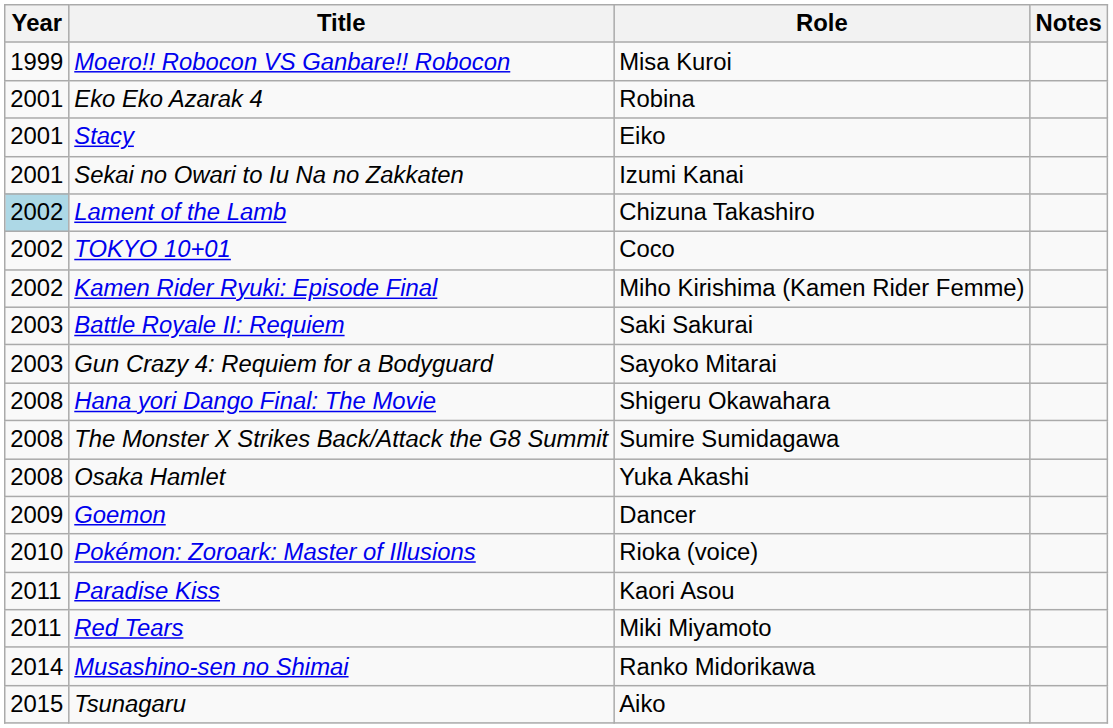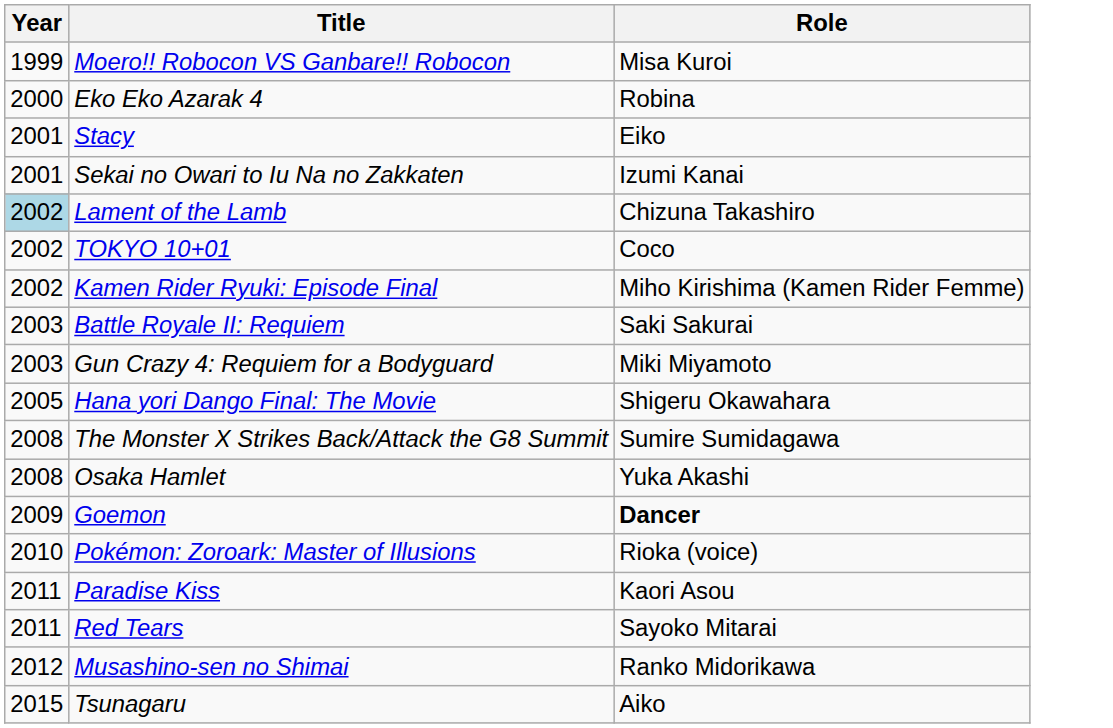 <table class="wikitable sortable">
 <tr>
 <th>Year</th>
 <th>Title</th>
 <th>Role</th>
-<th>Notes</th>
 </tr>
 <tr>
 <td>1999</td>
 <td><em><a href='#'>Moero!! Robocon VS Ganbare!! Robocon</a></em></td>
 <td>Misa Kuroi</td>
-<td></td>
 </tr>
 <tr>
-<td>2001</td>
+<td>2000</td>
 <td><em>Eko Eko Azarak 4</em></td>
 <td>Robina</td>
-<td></td>
 </tr>
 <tr>
 <td>2001</td>
 <td><em><a href='#'>Stacy</a></em></td>
 <td>Eiko</td>
-<td></td>
 </tr>
 <tr>
 <td>2001</td>
 <td><em>Sekai no Owari to Iu Na no Zakkaten</em></td>
 <td>Izumi Kanai</td>
-<td></td>
 </tr>
 <tr>
 <td style="background: lightblue;">2002</td>
 <td><em><a href='#'>Lament of the Lamb</a></em></td>
 <td>Chizuna Takashiro</td>
-<td></td>
 </tr>
 <tr>
 <td>2002</td>
 <td><em><a href='#'>TOKYO 10+01</a></em></td>
 <td>Coco</td>
-<td></td>
 </tr>
 <tr>
 <td>2002</td>
 <td><em><a href='#'>Kamen Rider Ryuki: Episode Final</a></em></td>
 <td>Miho Kirishima (Kamen Rider Femme)</td>
-<td></td>
 </tr>
 <tr>
 <td>2003</td>
 <td><em><a href='#'>Battle Royale II: Requiem</a></em></td>
 <td>Saki Sakurai</td>
-<td></td>
 </tr>
 <tr>
 <td>2003</td>
 <td><em>Gun Crazy 4: Requiem for a Bodyguard</em></td>
-<td>Sayoko Mitarai</td>
-<td></td>
+<td>Miki Miyamoto</td>
 </tr>
 <tr>
-<td>2008</td>
+<td>2005</td>
 <td><em><a href='#'>Hana yori Dango Final: The Movie</a></em></td>
 <td>Shigeru Okawahara</td>
-<td></td>
 </tr>
 <tr>
 <td>2008</td>
 <td><em>The Monster X Strikes Back/Attack the G8 Summit</em></td>
 <td>Sumire Sumidagawa</td>
-<td></td>
 </tr>
 <tr>
 <td>2008</td>
 <td><em>Osaka Hamlet</em></td>
 <td>Yuka Akashi</td>
-<td></td>
 </tr>
 <tr>
 <td>2009</td>
 <td><em><a href='#'>Goemon</a></em></td>
-<td>Dancer</td>
-<td></td>
+<td><strong>Dancer</strong></td>
 </tr>
 <tr>
 <td>2010</td>
 <td><em><a href='#'>Pokémon: Zoroark: Master of Illusions</a></em></td>
 <td>Rioka (voice)</td>
-<td></td>
 </tr>
 <tr>
 <td>2011</td>
 <td><em><a href='#'>Paradise Kiss</a></em></td>
 <td>Kaori Asou</td>
-<td></td>
 </tr>
 <tr>
 <td>2011</td>
 <td><em><a href='#'>Red Tears</a></em></td>
-<td>Miki Miyamoto</td>
-<td></td>
+<td>Sayoko Mitarai</td>
 </tr>
 <tr>
-<td>2014</td>
+<td>2012</td>
 <td><em><a href='#'>Musashino-sen no Shimai</a></em></td>
 <td>Ranko Midorikawa</td>
-<td></td>
 </tr>
 <tr>
 <td>2015</td>
 <td><em>Tsunagaru</em></td>
 <td>Aiko</td>
-<td></td>
 </tr>
 </table>
